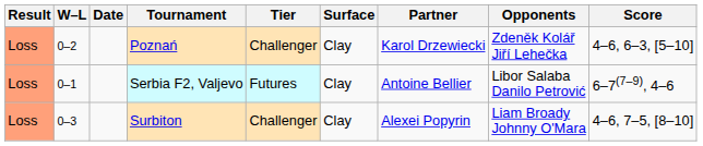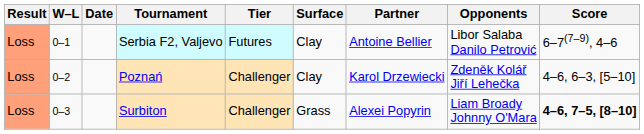 <table class="sortable wikitable">
 <tr>
 <th>Result</th>
 <th class="unsortable">W–L</th>
 <th>Date</th>
 <th>Tournament</th>
 <th>Tier</th>
 <th>Surface</th>
 <th>Partner</th>
 <th>Opponents</th>
 <th class="unsortable">Score</th>
 </tr>
 <tr>
 <td bgcolor=FFA07A>Loss</td>
+<td><small>0–1</small></td>
+<td></td>
+<td style="background:#cffcff;">Serbia F2, Valjevo</td>
+<td style="background:#cffcff;">Futures</td>
+<td>Clay</td>
+<td> <a href='#'>Antoine Bellier</a></td>
+<td> Libor Salaba <br>  <a href='#'>Danilo Petrović</a></td>
+<td>6–7<sup>(7–9)</sup>, 4–6</td>
+</tr>
+<tr>
+<td bgcolor=FFA07A>Loss</td>
 <td><small>0–2</small></td>
 <td><a href='#'></a></td>
 <td style="background:moccasin;"><a href='#'>Poznań</a></td>
 <td style="background:moccasin;">Challenger</td>
 <td>Clay</td>
 <td> <a href='#'>Karol Drzewiecki</a></td>
 <td> <a href='#'>Zdeněk Kolář</a><br> <a href='#'>Jiří Lehečka</a></td>
 <td>4–6, 6–3, [5–10]</td>
 </tr>
 <tr>
 <td bgcolor=FFA07A>Loss</td>
-<td><small>0–1</small></td>
-<td></td>
-<td style="background:#cffcff;">Serbia F2, Valjevo</td>
-<td style="background:#cffcff;">Futures</td>
-<td>Clay</td>
-<td> <a href='#'>Antoine Bellier</a></td>
-<td> Libor Salaba <br>  <a href='#'>Danilo Petrović</a></td>
-<td>6–7<sup>(7–9)</sup>, 4–6</td>
-</tr>
-<tr>
-<td bgcolor=FFA07A>Loss</td>
 <td><small>0–3</small></td>
 <td><a href='#'></a></td>
 <td style="background:moccasin;"><a href='#'>Surbiton</a></td>
 <td style="background:moccasin;">Challenger</td>
-<td>Clay</td>
+<td>Grass</td>
 <td> <a href='#'>Alexei Popyrin</a></td>
 <td> <a href='#'>Liam Broady</a><br> <a href='#'>Johnny O'Mara</a></td>
-<td>4–6, 7–5, [8–10]</td>
+<td><strong>4–6, 7–5, [8–10]</strong></td>
 </tr>
 </table>
